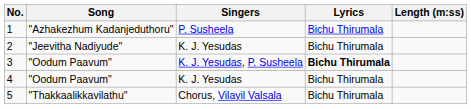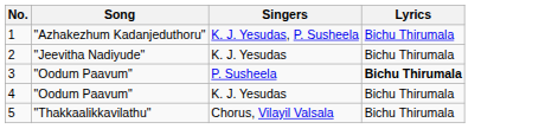 <table class="wikitable" style="font-size:95%;">
 <tr>
 <th>No.</th>
 <th>Song</th>
 <th>Singers</th>
 <th>Lyrics</th>
-<th>Length (m:ss)</th>
 </tr>
 <tr>
 <td>1</td>
 <td>"Azhakezhum Kadanjeduthoru"</td>
-<td><a href='#'>P. Susheela</a></td>
+<td><a href='#'>K. J. Yesudas</a>, <a href='#'>P. Susheela</a></td>
 <td><a href='#'>Bichu Thirumala</a></td>
-<td></td>
 </tr>
 <tr>
 <td>2</td>
 <td>"Jeevitha Nadiyude"</td>
 <td>K. J. Yesudas</td>
 <td>Bichu Thirumala</td>
-<td></td>
 </tr>
 <tr>
 <td>3</td>
 <td>"Oodum Paavum"</td>
-<td><a href='#'>K. J. Yesudas</a>, <a href='#'>P. Susheela</a></td>
+<td><a href='#'>P. Susheela</a></td>
 <td><strong>Bichu Thirumala</strong></td>
-<td></td>
 </tr>
 <tr>
 <td>4</td>
 <td>"Oodum Paavum"</td>
 <td>K. J. Yesudas</td>
 <td>Bichu Thirumala</td>
-<td></td>
 </tr>
 <tr>
 <td>5</td>
 <td>"Thakkaalikkavilathu"</td>
 <td>Chorus, <a href='#'>Vilayil Valsala</a></td>
 <td>Bichu Thirumala</td>
-<td></td>
 </tr>
 </table>
